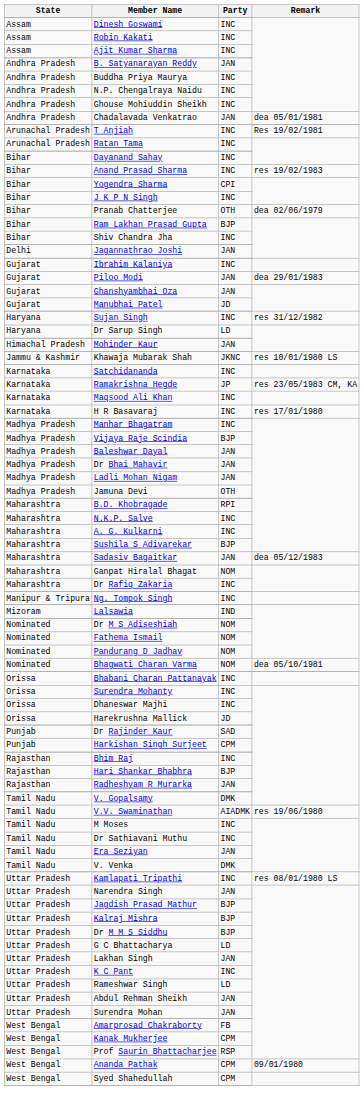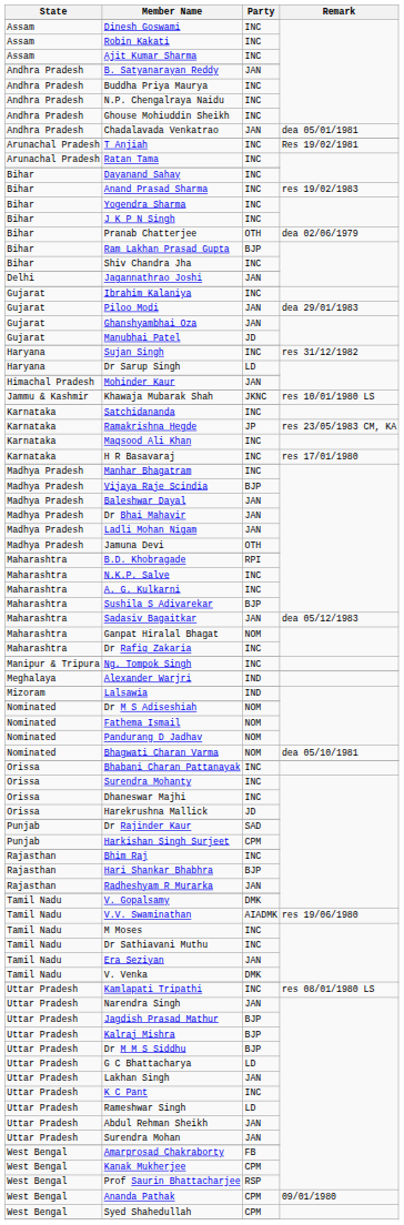 <table class="wikitable sortable">
 <tr>
 <th>State</th>
 <th>Member Name</th>
 <th>Party</th>
 <th>Remark</th>
 </tr>
 <tr>
 </tr>
 <tr>
 <td>Assam</td>
 <td><a href='#'>Dinesh Goswami</a></td>
 <td>INC</td>
 </tr>
 <tr>
 <td>Assam</td>
 <td><a href='#'>Robin Kakati</a></td>
 <td>INC</td>
 </tr>
 <tr>
 <td>Assam</td>
 <td><a href='#'>Ajit Kumar Sharma</a></td>
 <td>INC</td>
 </tr>
 <tr>
 </tr>
 <tr>
 <td>Andhra Pradesh</td>
 <td><a href='#'>B. Satyanarayan Reddy</a></td>
 <td>JAN</td>
 </tr>
 <tr>
 <td>Andhra Pradesh</td>
 <td>Buddha Priya Maurya</td>
 <td>INC</td>
 </tr>
 <tr>
 <td>Andhra Pradesh</td>
 <td>N.P. Chengalraya Naidu</td>
 <td>INC</td>
 </tr>
 <tr>
 <td>Andhra Pradesh</td>
 <td>Ghouse Mohiuddin Sheikh</td>
 <td>INC</td>
 </tr>
 <tr>
 <td>Andhra Pradesh</td>
 <td>Chadalavada Venkatrao</td>
 <td>JAN</td>
 <td>dea 05/01/1981</td>
 </tr>
 <tr>
 </tr>
 <tr>
 <td>Arunachal Pradesh</td>
 <td><a href='#'>T Anjiah</a></td>
 <td>INC</td>
 <td>Res 19/02/1981</td>
 </tr>
 <tr>
 <td>Arunachal Pradesh</td>
 <td><a href='#'>Ratan Tama</a></td>
 <td>INC</td>
 </tr>
 <tr>
 </tr>
 <tr>
 <td>Bihar</td>
 <td><a href='#'>Dayanand Sahay</a></td>
 <td>INC</td>
 </tr>
 <tr>
 <td>Bihar</td>
 <td><a href='#'>Anand Prasad Sharma</a></td>
 <td>INC</td>
 <td>res 19/02/1983</td>
 </tr>
 <tr>
 <td>Bihar</td>
 <td><a href='#'>Yogendra Sharma</a></td>
-<td>CPI</td>
+<td>INC</td>
 </tr>
 <tr>
 <td>Bihar</td>
 <td><a href='#'>J K P N Singh</a></td>
 <td>INC</td>
 </tr>
 <tr>
 <td>Bihar</td>
 <td>Pranab Chatterjee</td>
 <td>OTH</td>
 <td>dea 02/06/1979</td>
 </tr>
 <tr>
 <td>Bihar</td>
 <td><a href='#'>Ram Lakhan Prasad Gupta</a></td>
 <td>BJP</td>
 </tr>
 <tr>
 <td>Bihar</td>
 <td>Shiv Chandra Jha</td>
 <td>INC</td>
 </tr>
 <tr>
 </tr>
 <tr>
 <td>Delhi</td>
 <td><a href='#'>Jagannathrao Joshi</a></td>
 <td>JAN</td>
 </tr>
 <tr>
 </tr>
 <tr>
 <td>Gujarat</td>
 <td><a href='#'>Ibrahim Kalaniya</a></td>
 <td>INC</td>
 <td></td>
 </tr>
 <tr>
 <td>Gujarat</td>
 <td><a href='#'>Piloo Modi</a></td>
 <td>JAN</td>
 <td>dea 29/01/1983</td>
 </tr>
 <tr>
 <td>Gujarat</td>
 <td><a href='#'>Ghanshyambhai Oza</a></td>
 <td>JAN</td>
 </tr>
 <tr>
 <td>Gujarat</td>
 <td><a href='#'>Manubhai Patel</a></td>
 <td>JD</td>
 </tr>
 <tr>
 </tr>
 <tr>
 <td>Haryana</td>
 <td><a href='#'>Sujan Singh </a></td>
 <td>INC</td>
 <td>res 31/12/1982</td>
 </tr>
 <tr>
 <td>Haryana</td>
 <td>Dr Sarup Singh</td>
 <td>LD</td>
 </tr>
 <tr>
 </tr>
 <tr>
 <td>Himachal Pradesh</td>
 <td><a href='#'>Mohinder Kaur</a></td>
 <td>JAN</td>
 </tr>
 <tr>
 </tr>
 <tr>
 <td>Jammu & Kashmir</td>
 <td>Khawaja Mubarak Shah</td>
 <td>JKNC</td>
 <td>res 10/01/1980 LS</td>
 </tr>
 <tr>
 </tr>
 <tr>
 <td>Karnataka</td>
 <td><a href='#'>Satchidananda</a></td>
 <td>INC</td>
 </tr>
 <tr>
 <td>Karnataka</td>
 <td><a href='#'>Ramakrishna Hegde</a></td>
 <td>JP</td>
 <td>res 23/05/1983 CM, KA</td>
 </tr>
 <tr>
 <td>Karnataka</td>
 <td><a href='#'>Maqsood Ali Khan</a></td>
 <td>INC</td>
 </tr>
 <tr>
 <td>Karnataka</td>
 <td>H R Basavaraj</td>
 <td>INC</td>
 <td>res 17/01/1980</td>
 </tr>
 <tr>
 </tr>
 <tr>
 <td>Madhya Pradesh</td>
 <td><a href='#'>Manhar Bhagatram</a></td>
 <td>INC</td>
 </tr>
 <tr>
 <td>Madhya Pradesh</td>
 <td><a href='#'>Vijaya Raje Scindia</a></td>
 <td>BJP</td>
 </tr>
 <tr>
 <td>Madhya Pradesh</td>
 <td><a href='#'>Baleshwar Dayal</a></td>
 <td>JAN</td>
 </tr>
 <tr>
 <td>Madhya Pradesh</td>
 <td>Dr <a href='#'>Bhai Mahavir</a></td>
 <td>JAN</td>
 </tr>
 <tr>
 <td>Madhya Pradesh</td>
 <td><a href='#'>Ladli Mohan Nigam</a></td>
 <td>JAN</td>
 </tr>
 <tr>
 <td>Madhya Pradesh</td>
 <td>Jamuna Devi</td>
 <td>OTH</td>
 </tr>
 <tr>
 </tr>
 <tr>
 <td>Maharashtra</td>
 <td><a href='#'>B.D. Khobragade</a></td>
 <td>RPI</td>
 </tr>
 <tr>
 <td>Maharashtra</td>
 <td><a href='#'>N.K.P. Salve</a></td>
 <td>INC</td>
 </tr>
 <tr>
 <td>Maharashtra</td>
 <td><a href='#'>A. G. Kulkarni</a></td>
 <td>INC</td>
 </tr>
 <tr>
 <td>Maharashtra</td>
 <td><a href='#'>Sushila S Adivarekar</a></td>
 <td>BJP</td>
 </tr>
 <tr>
 <td>Maharashtra</td>
 <td><a href='#'>Sadasiv Bagaitkar</a></td>
 <td>JAN</td>
 <td>dea 05/12/1983</td>
 </tr>
 <tr>
 <td>Maharashtra</td>
 <td>Ganpat Hiralal Bhagat</td>
 <td>NOM</td>
 </tr>
 <tr>
 <td>Maharashtra</td>
 <td>Dr <a href='#'>Rafiq Zakaria</a></td>
 <td>INC</td>
 </tr>
 <tr>
 </tr>
 <tr>
 <td>Manipur & Tripura</td>
 <td><a href='#'>Ng. Tompok Singh</a></td>
 <td>INC</td>
 <td></td>
 </tr>
 <tr>
+</tr>
+<tr>
+<td>Meghalaya</td>
+<td><a href='#'>Alexander Warjri  </a></td>
+<td>IND</td>
+<td></td>
 </tr>
 <tr>
 </tr>
 <tr>
 <td>Mizoram</td>
 <td><a href='#'>Lalsawia</a></td>
 <td>IND</td>
 </tr>
 <tr>
 </tr>
 <tr>
 <td>Nominated</td>
 <td>Dr <a href='#'>M S Adiseshiah</a></td>
 <td>NOM</td>
 </tr>
 <tr>
 <td>Nominated</td>
 <td><a href='#'>Fathema Ismail</a></td>
 <td>NOM</td>
 </tr>
 <tr>
 <td>Nominated</td>
 <td><a href='#'>Pandurang D Jadhav</a></td>
 <td>NOM</td>
 </tr>
 <tr>
 <td>Nominated</td>
 <td><a href='#'>Bhagwati Charan Varma</a></td>
 <td>NOM</td>
 <td>dea 05/10/1981</td>
 </tr>
 <tr>
 </tr>
 <tr>
 <td>Orissa</td>
 <td><a href='#'>Bhabani Charan Pattanayak</a></td>
 <td>INC</td>
 <td></td>
 </tr>
 <tr>
 <td>Orissa</td>
 <td><a href='#'>Surendra Mohanty</a></td>
 <td>INC</td>
 </tr>
 <tr>
 <td>Orissa</td>
 <td>Dhaneswar Majhi</td>
 <td>INC</td>
 </tr>
 <tr>
 <td>Orissa</td>
 <td>Harekrushna Mallick</td>
 <td>JD</td>
 </tr>
 <tr>
 </tr>
 <tr>
 <td>Punjab</td>
 <td>Dr <a href='#'>Rajinder Kaur</a></td>
 <td>SAD</td>
 </tr>
 <tr>
 <td>Punjab</td>
 <td><a href='#'>Harkishan Singh Surjeet</a></td>
 <td>CPM</td>
 </tr>
 <tr>
 </tr>
 <tr>
 <td>Rajasthan</td>
 <td><a href='#'>Bhim Raj</a></td>
 <td>INC</td>
 </tr>
 <tr>
 <td>Rajasthan</td>
 <td><a href='#'>Hari Shankar Bhabhra</a></td>
 <td>BJP</td>
 </tr>
 <tr>
 <td>Rajasthan</td>
 <td><a href='#'>Radheshyam R Murarka</a></td>
 <td>JAN</td>
 </tr>
 <tr>
 </tr>
 <tr>
 <td>Tamil Nadu</td>
 <td><a href='#'>V. Gopalsamy</a></td>
 <td>DMK</td>
 </tr>
 <tr>
 <td>Tamil Nadu</td>
 <td><a href='#'>V.V. Swaminathan</a></td>
 <td>AIADMK</td>
 <td>res 19/06/1980</td>
 </tr>
 <tr>
 <td>Tamil Nadu</td>
 <td>M Moses</td>
 <td>INC</td>
 </tr>
 <tr>
 <td>Tamil Nadu</td>
 <td>Dr Sathiavani Muthu</td>
 <td>INC</td>
 </tr>
 <tr>
 <td>Tamil Nadu</td>
 <td><a href='#'>Era Seziyan</a></td>
 <td>JAN</td>
 </tr>
 <tr>
 <td>Tamil Nadu</td>
 <td>V. Venka</td>
 <td>DMK</td>
 </tr>
 <tr>
 </tr>
 <tr>
 <td>Uttar Pradesh</td>
 <td><a href='#'>Kamlapati Tripathi</a></td>
 <td>INC</td>
 <td>res 08/01/1980 LS</td>
 </tr>
 <tr>
 <td>Uttar Pradesh</td>
 <td>Narendra Singh</td>
 <td>JAN</td>
 </tr>
 <tr>
 <td>Uttar Pradesh</td>
 <td><a href='#'>Jagdish Prasad Mathur</a></td>
 <td>BJP</td>
 </tr>
 <tr>
 <td>Uttar Pradesh</td>
 <td><a href='#'>Kalraj Mishra</a></td>
 <td>BJP</td>
 </tr>
 <tr>
 <td>Uttar Pradesh</td>
 <td>Dr <a href='#'>M M S Siddhu</a></td>
 <td>BJP</td>
 </tr>
 <tr>
 <td>Uttar Pradesh</td>
 <td>G C Bhattacharya</td>
 <td>LD</td>
 </tr>
 <tr>
 <td>Uttar Pradesh</td>
 <td>Lakhan Singh</td>
 <td>JAN</td>
 </tr>
 <tr>
 <td>Uttar Pradesh</td>
 <td><a href='#'>K C Pant</a></td>
 <td>INC</td>
 </tr>
 <tr>
 <td>Uttar Pradesh</td>
 <td>Rameshwar Singh</td>
 <td>LD</td>
 </tr>
 <tr>
 <td>Uttar Pradesh</td>
 <td>Abdul Rehman Sheikh</td>
 <td>JAN</td>
 </tr>
 <tr>
 <td>Uttar Pradesh</td>
 <td>Surendra Mohan</td>
 <td>JAN</td>
 </tr>
 <tr>
 </tr>
 <tr>
 <td>West Bengal</td>
 <td><a href='#'>Amarprosad Chakraborty </a></td>
 <td>FB</td>
 </tr>
 <tr>
 <td>West Bengal</td>
 <td><a href='#'>Kanak Mukherjee</a></td>
 <td>CPM</td>
 </tr>
 <tr>
 <td>West Bengal</td>
 <td>Prof <a href='#'>Saurin Bhattacharjee</a></td>
 <td>RSP</td>
 </tr>
 <tr>
 <td>West Bengal</td>
 <td><a href='#'>Ananda Pathak</a></td>
 <td>CPM</td>
 <td>09/01/1980</td>
 </tr>
 <tr>
 <td>West Bengal</td>
 <td>Syed Shahedullah</td>
 <td>CPM</td>
 </tr>
 <tr>
 </tr>
 <tr>
 </tr>
 </table>
